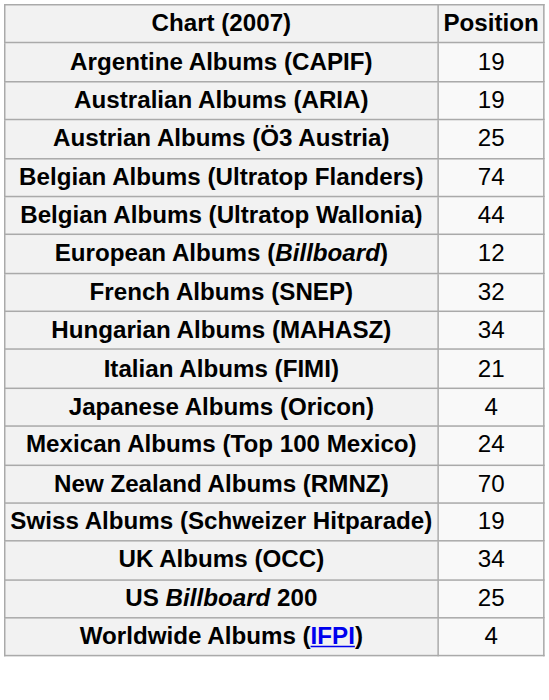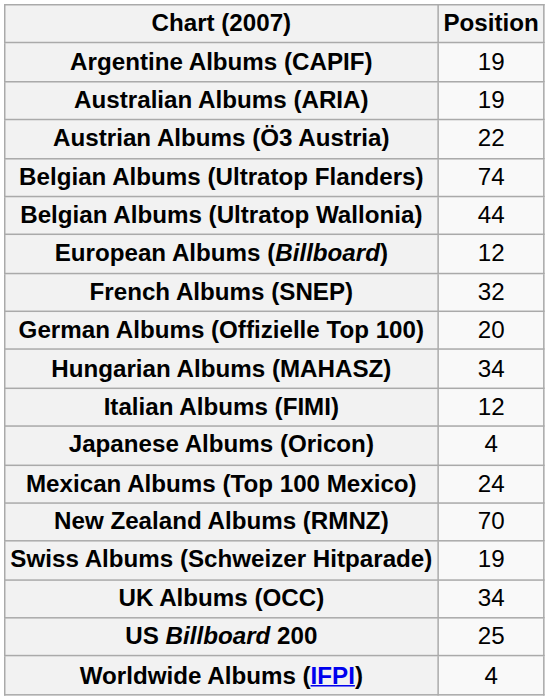 <table class="wikitable sortable plainrowheaders" style="text-align:center">
 <tr>
 <th scope="col">Chart (2007)</th>
 <th scope="col">Position</th>
 </tr>
 <tr>
 <th scope="row">Argentine Albums (CAPIF)</th>
 <td>19</td>
 </tr>
 <tr>
 <th scope="row">Australian Albums (ARIA)</th>
 <td>19</td>
 </tr>
 <tr>
 <th scope="row">Austrian Albums (Ö3 Austria)</th>
-<td>25</td>
+<td>22</td>
 </tr>
 <tr>
 <th scope="row">Belgian Albums (Ultratop Flanders)</th>
 <td>74</td>
 </tr>
 <tr>
 <th scope="row">Belgian Albums (Ultratop Wallonia)</th>
 <td>44</td>
 </tr>
 <tr>
 <th scope="row">European Albums (<em>Billboard</em>)</th>
 <td>12</td>
 </tr>
 <tr>
 <th scope="row">French Albums (SNEP)</th>
 <td>32</td>
 </tr>
 <tr>
+<th scope="row">German Albums (Offizielle Top 100)</th>
+<td>20</td>
+</tr>
+<tr>
 <th scope="row">Hungarian Albums (MAHASZ)</th>
 <td>34</td>
 </tr>
 <tr>
 <th scope="row">Italian Albums (FIMI)</th>
-<td>21</td>
+<td>12</td>
 </tr>
 <tr>
 <th scope="row">Japanese Albums (Oricon)</th>
 <td>4</td>
 </tr>
 <tr>
 <th scope="row">Mexican Albums (Top 100 Mexico)</th>
 <td>24</td>
 </tr>
 <tr>
 <th scope="row">New Zealand Albums (RMNZ)</th>
 <td>70</td>
 </tr>
 <tr>
 <th scope="row">Swiss Albums (Schweizer Hitparade)</th>
 <td>19</td>
 </tr>
 <tr>
 <th scope="row">UK Albums (OCC)</th>
 <td>34</td>
 </tr>
 <tr>
 <th scope="row">US <em>Billboard</em> 200</th>
 <td>25</td>
 </tr>
 <tr>
 <th scope="row">Worldwide Albums (<a href='#'>IFPI</a>)</th>
 <td>4</td>
 </tr>
 </table>
